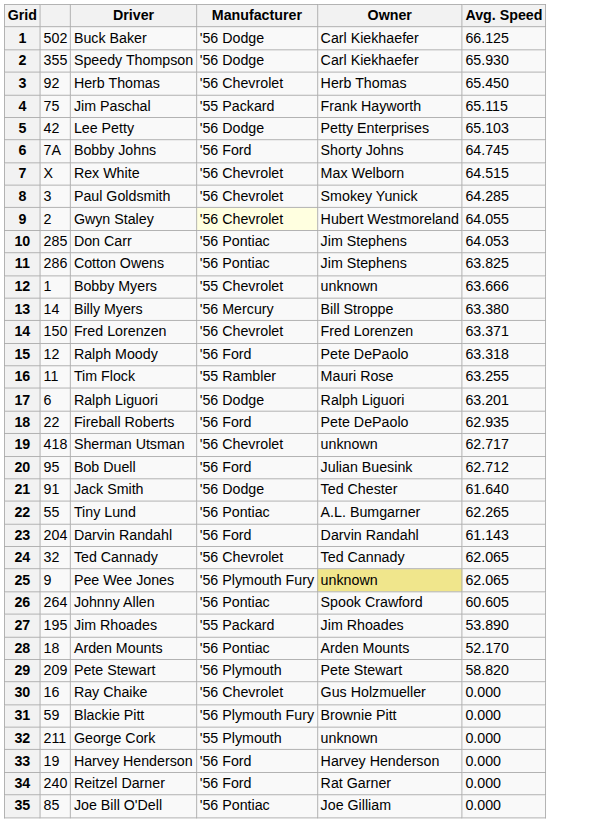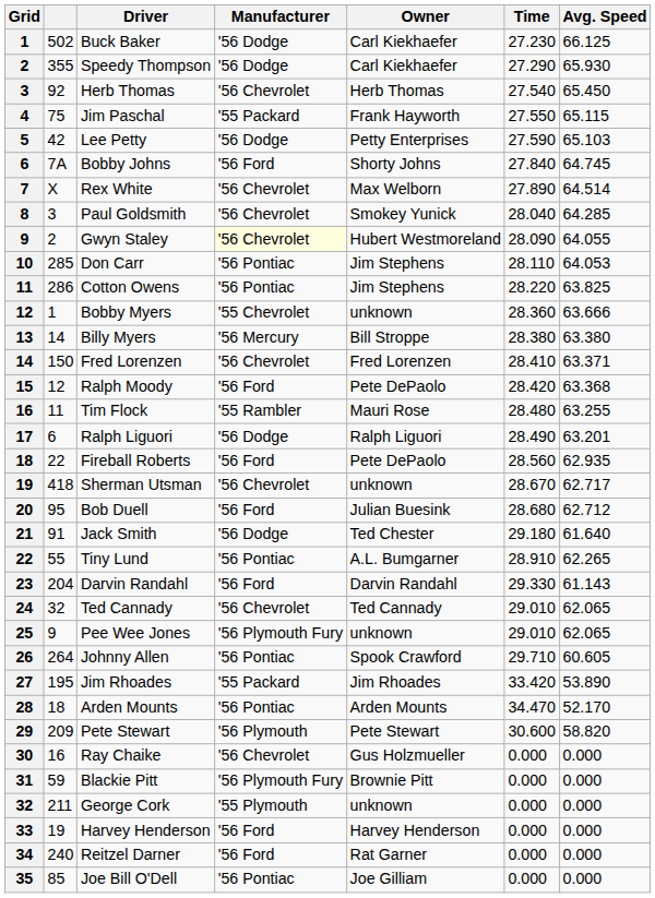 <table class="wikitable">
 <tr>
 <th>Grid</th>
 <th></th>
 <th>Driver</th>
 <th>Manufacturer</th>
 <th>Owner</th>
+<th>Time</th>
 <th>Avg. Speed</th>
 </tr>
 <tr>
 <th>1</th>
 <td>502</td>
 <td>Buck Baker</td>
 <td>'56 Dodge</td>
 <td>Carl Kiekhaefer</td>
+<td>27.230</td>
 <td>66.125</td>
 </tr>
 <tr>
 <th>2</th>
 <td>355</td>
 <td>Speedy Thompson</td>
 <td>'56 Dodge</td>
 <td>Carl Kiekhaefer</td>
+<td>27.290</td>
 <td>65.930</td>
 </tr>
 <tr>
 <th>3</th>
 <td>92</td>
 <td>Herb Thomas</td>
 <td>'56 Chevrolet</td>
 <td>Herb Thomas</td>
+<td>27.540</td>
 <td>65.450</td>
 </tr>
 <tr>
 <th>4</th>
 <td>75</td>
 <td>Jim Paschal</td>
 <td>'55 Packard</td>
 <td>Frank Hayworth</td>
+<td>27.550</td>
 <td>65.115</td>
 </tr>
 <tr>
 <th>5</th>
 <td>42</td>
 <td>Lee Petty</td>
 <td>'56 Dodge</td>
 <td>Petty Enterprises</td>
+<td>27.590</td>
 <td>65.103</td>
 </tr>
 <tr>
 <th>6</th>
 <td>7A</td>
 <td>Bobby Johns</td>
 <td>'56 Ford</td>
 <td>Shorty Johns</td>
+<td>27.840</td>
 <td>64.745</td>
 </tr>
 <tr>
 <th>7</th>
 <td>X</td>
 <td>Rex White</td>
 <td>'56 Chevrolet</td>
 <td>Max Welborn</td>
-<td>64.515</td>
+<td>27.890</td>
+<td>64.514</td>
 </tr>
 <tr>
 <th>8</th>
 <td>3</td>
 <td>Paul Goldsmith</td>
 <td>'56 Chevrolet</td>
 <td>Smokey Yunick</td>
+<td>28.040</td>
 <td>64.285</td>
 </tr>
 <tr>
 <th>9</th>
 <td>2</td>
 <td>Gwyn Staley</td>
 <td style="background: lightyellow;">'56 Chevrolet</td>
 <td>Hubert Westmoreland</td>
+<td>28.090</td>
 <td>64.055</td>
 </tr>
 <tr>
 <th>10</th>
 <td>285</td>
 <td>Don Carr</td>
 <td>'56 Pontiac</td>
 <td>Jim Stephens</td>
+<td>28.110</td>
 <td>64.053</td>
 </tr>
 <tr>
 <th>11</th>
 <td>286</td>
 <td>Cotton Owens</td>
 <td>'56 Pontiac</td>
 <td>Jim Stephens</td>
+<td>28.220</td>
 <td>63.825</td>
 </tr>
 <tr>
 <th>12</th>
 <td>1</td>
 <td>Bobby Myers</td>
 <td>'55 Chevrolet</td>
 <td>unknown</td>
+<td>28.360</td>
 <td>63.666</td>
 </tr>
 <tr>
 <th>13</th>
 <td>14</td>
 <td>Billy Myers</td>
 <td>'56 Mercury</td>
 <td>Bill Stroppe</td>
+<td>28.380</td>
 <td>63.380</td>
 </tr>
 <tr>
 <th>14</th>
 <td>150</td>
 <td>Fred Lorenzen</td>
 <td>'56 Chevrolet</td>
 <td>Fred Lorenzen</td>
+<td>28.410</td>
 <td>63.371</td>
 </tr>
 <tr>
 <th>15</th>
 <td>12</td>
 <td>Ralph Moody</td>
 <td>'56 Ford</td>
 <td>Pete DePaolo</td>
-<td>63.318</td>
+<td>28.420</td>
+<td>63.368</td>
 </tr>
 <tr>
 <th>16</th>
 <td>11</td>
 <td>Tim Flock</td>
 <td>'55 Rambler</td>
 <td>Mauri Rose</td>
+<td>28.480</td>
 <td>63.255</td>
 </tr>
 <tr>
 <th>17</th>
 <td>6</td>
 <td>Ralph Liguori</td>
 <td>'56 Dodge</td>
 <td>Ralph Liguori</td>
+<td>28.490</td>
 <td>63.201</td>
 </tr>
 <tr>
 <th>18</th>
 <td>22</td>
 <td>Fireball Roberts</td>
 <td>'56 Ford</td>
 <td>Pete DePaolo</td>
+<td>28.560</td>
 <td>62.935</td>
 </tr>
 <tr>
 <th>19</th>
 <td>418</td>
 <td>Sherman Utsman</td>
 <td>'56 Chevrolet</td>
 <td>unknown</td>
+<td>28.670</td>
 <td>62.717</td>
 </tr>
 <tr>
 <th>20</th>
 <td>95</td>
 <td>Bob Duell</td>
 <td>'56 Ford</td>
 <td>Julian Buesink</td>
+<td>28.680</td>
 <td>62.712</td>
 </tr>
 <tr>
 <th>21</th>
 <td>91</td>
 <td>Jack Smith</td>
 <td>'56 Dodge</td>
 <td>Ted Chester</td>
+<td>29.180</td>
 <td>61.640</td>
 </tr>
 <tr>
 <th>22</th>
 <td>55</td>
 <td>Tiny Lund</td>
 <td>'56 Pontiac</td>
 <td>A.L. Bumgarner</td>
+<td>28.910</td>
 <td>62.265</td>
 </tr>
 <tr>
 <th>23</th>
 <td>204</td>
 <td>Darvin Randahl</td>
 <td>'56 Ford</td>
 <td>Darvin Randahl</td>
+<td>29.330</td>
 <td>61.143</td>
 </tr>
 <tr>
 <th>24</th>
 <td>32</td>
 <td>Ted Cannady</td>
 <td>'56 Chevrolet</td>
 <td>Ted Cannady</td>
+<td>29.010</td>
 <td>62.065</td>
 </tr>
 <tr>
 <th>25</th>
 <td>9</td>
 <td>Pee Wee Jones</td>
 <td>'56 Plymouth Fury</td>
-<td style="background: khaki;">unknown</td>
+<td>unknown</td>
+<td>29.010</td>
 <td>62.065</td>
 </tr>
 <tr>
 <th>26</th>
 <td>264</td>
 <td>Johnny Allen</td>
 <td>'56 Pontiac</td>
 <td>Spook Crawford</td>
+<td>29.710</td>
 <td>60.605</td>
 </tr>
 <tr>
 <th>27</th>
 <td>195</td>
 <td>Jim Rhoades</td>
 <td>'55 Packard</td>
 <td>Jim Rhoades</td>
+<td>33.420</td>
 <td>53.890</td>
 </tr>
 <tr>
 <th>28</th>
 <td>18</td>
 <td>Arden Mounts</td>
 <td>'56 Pontiac</td>
 <td>Arden Mounts</td>
+<td>34.470</td>
 <td>52.170</td>
 </tr>
 <tr>
 <th>29</th>
 <td>209</td>
 <td>Pete Stewart</td>
 <td>'56 Plymouth</td>
 <td>Pete Stewart</td>
+<td>30.600</td>
 <td>58.820</td>
 </tr>
 <tr>
 <th>30</th>
 <td>16</td>
 <td>Ray Chaike</td>
 <td>'56 Chevrolet</td>
 <td>Gus Holzmueller</td>
 <td>0.000</td>
+<td>0.000</td>
 </tr>
 <tr>
 <th>31</th>
 <td>59</td>
 <td>Blackie Pitt</td>
 <td>'56 Plymouth Fury</td>
 <td>Brownie Pitt</td>
+<td>0.000</td>
 <td>0.000</td>
 </tr>
 <tr>
 <th>32</th>
 <td>211</td>
 <td>George Cork</td>
 <td>'55 Plymouth</td>
 <td>unknown</td>
 <td>0.000</td>
+<td>0.000</td>
 </tr>
 <tr>
 <th>33</th>
 <td>19</td>
 <td>Harvey Henderson</td>
 <td>'56 Ford</td>
 <td>Harvey Henderson</td>
+<td>0.000</td>
 <td>0.000</td>
 </tr>
 <tr>
 <th>34</th>
 <td>240</td>
 <td>Reitzel Darner</td>
 <td>'56 Ford</td>
 <td>Rat Garner</td>
 <td>0.000</td>
+<td>0.000</td>
 </tr>
 <tr>
 <th>35</th>
 <td>85</td>
 <td>Joe Bill O'Dell</td>
 <td>'56 Pontiac</td>
 <td>Joe Gilliam</td>
 <td>0.000</td>
+<td>0.000</td>
 </tr>
 </table>
